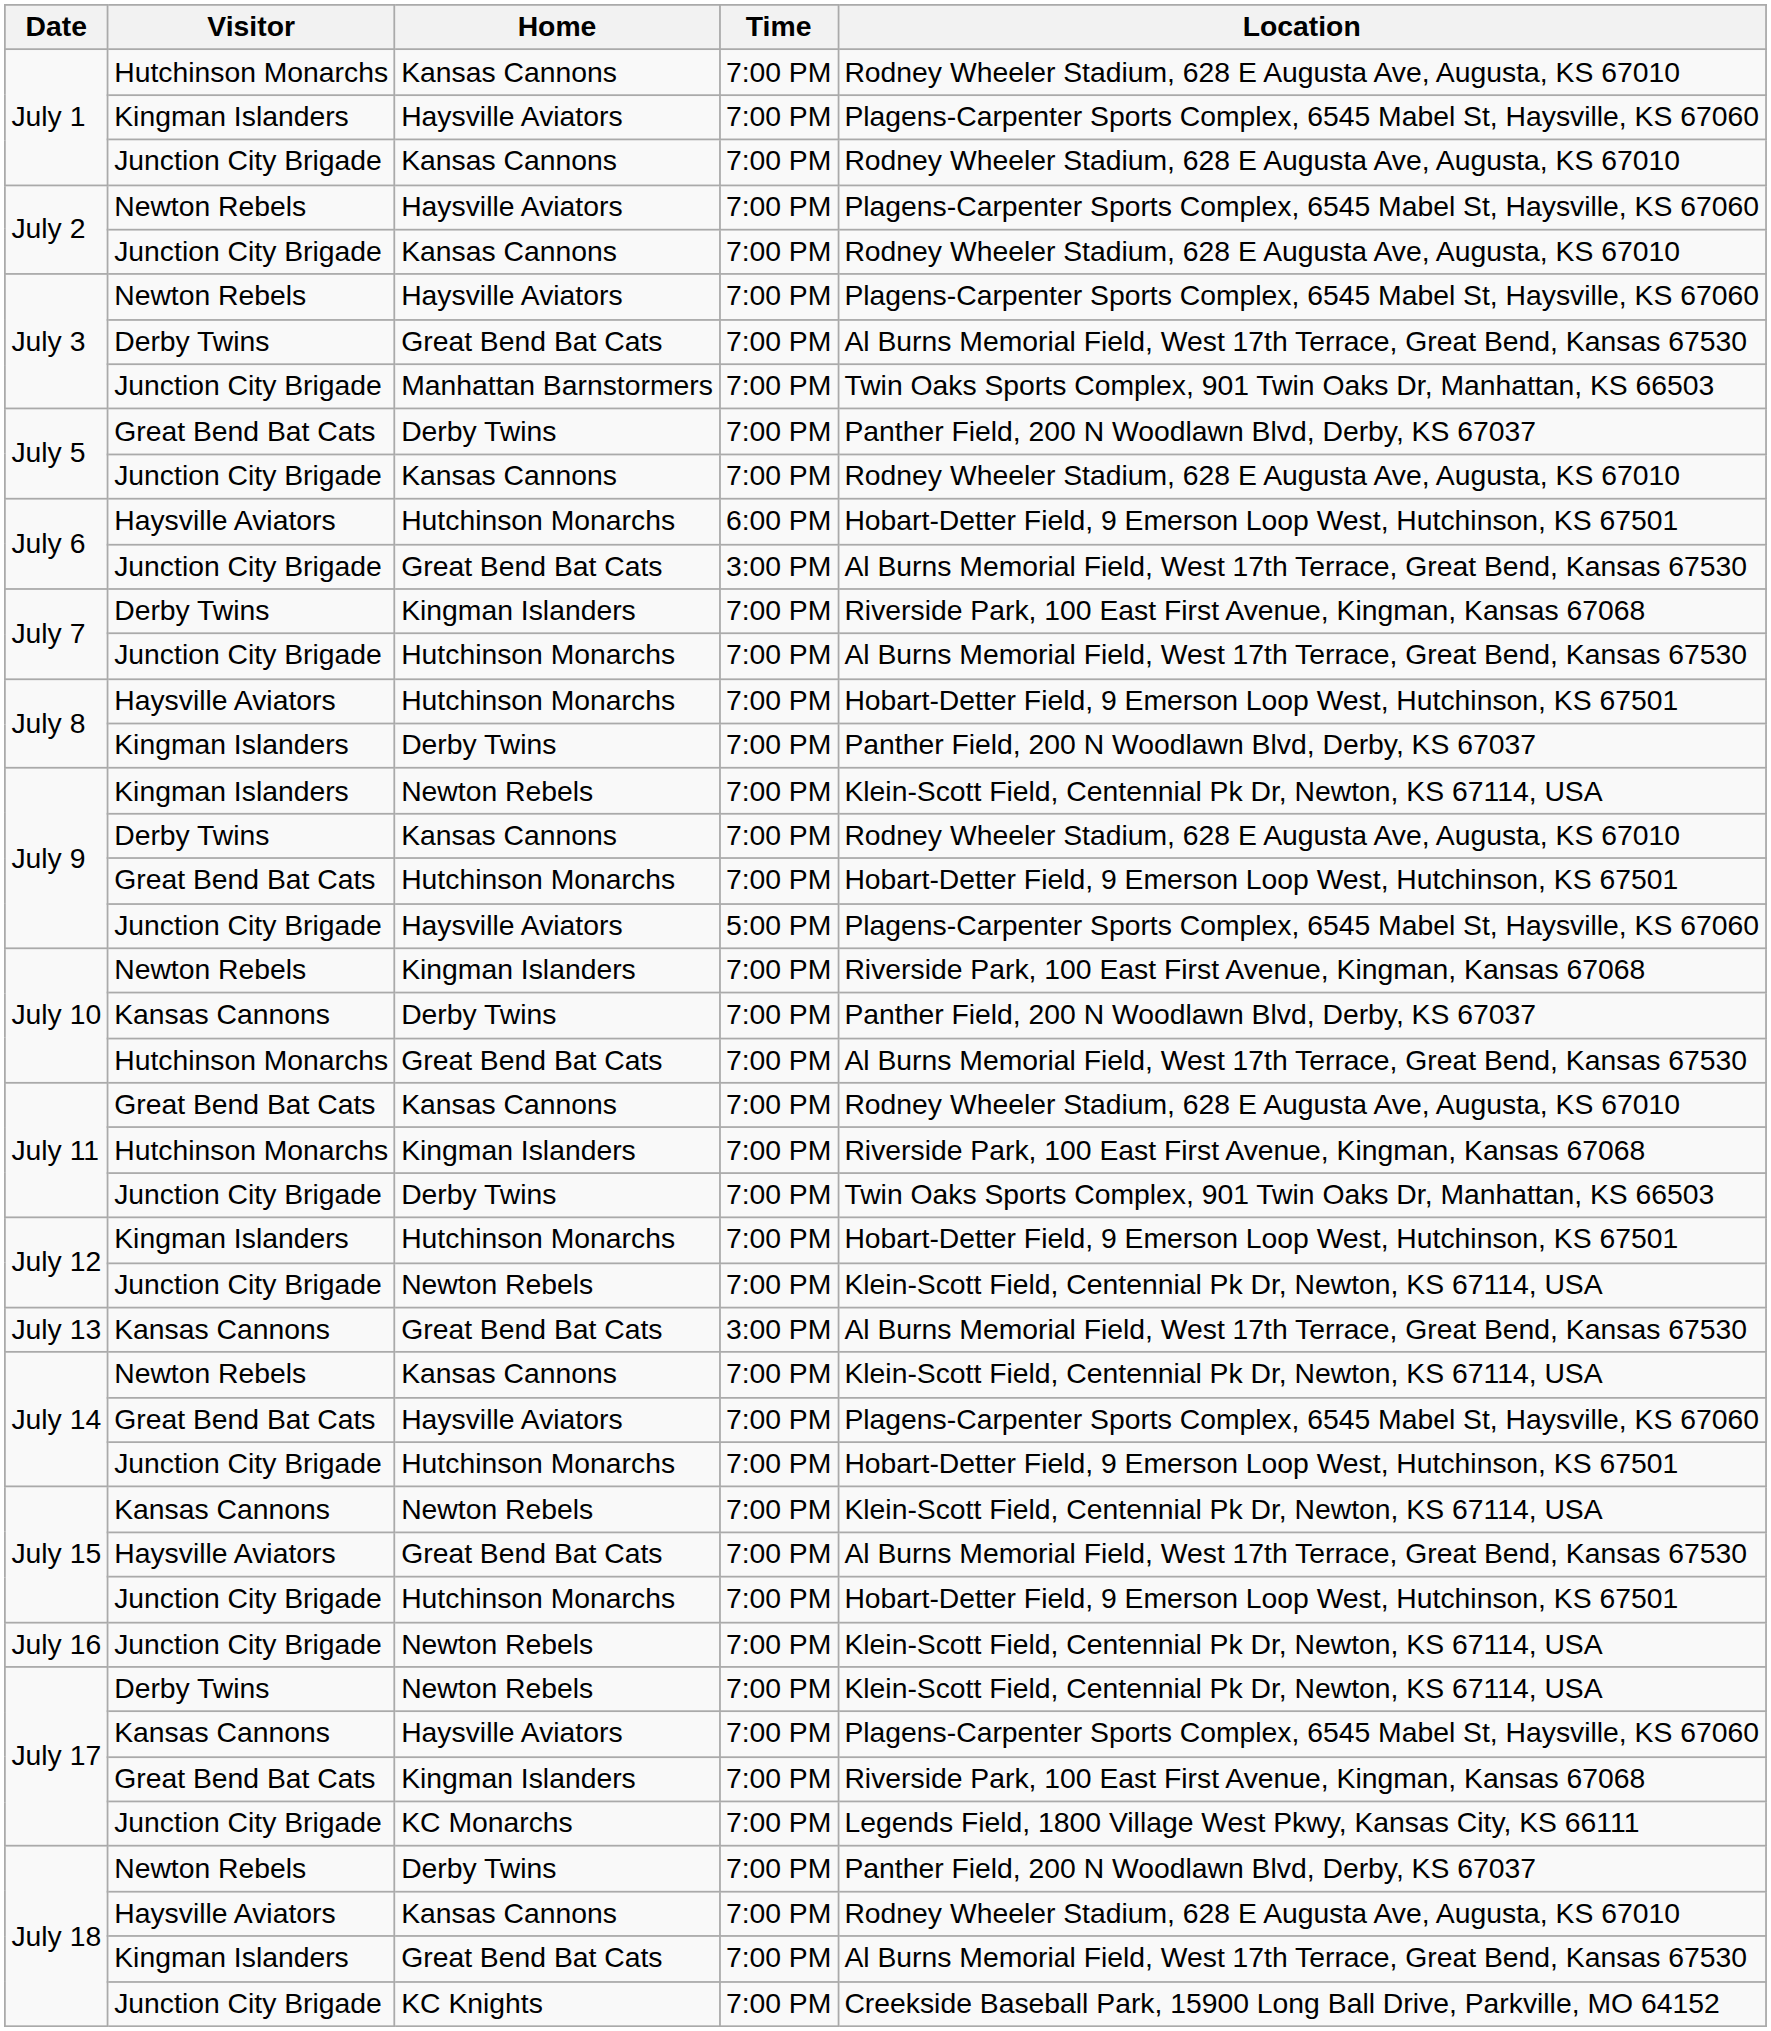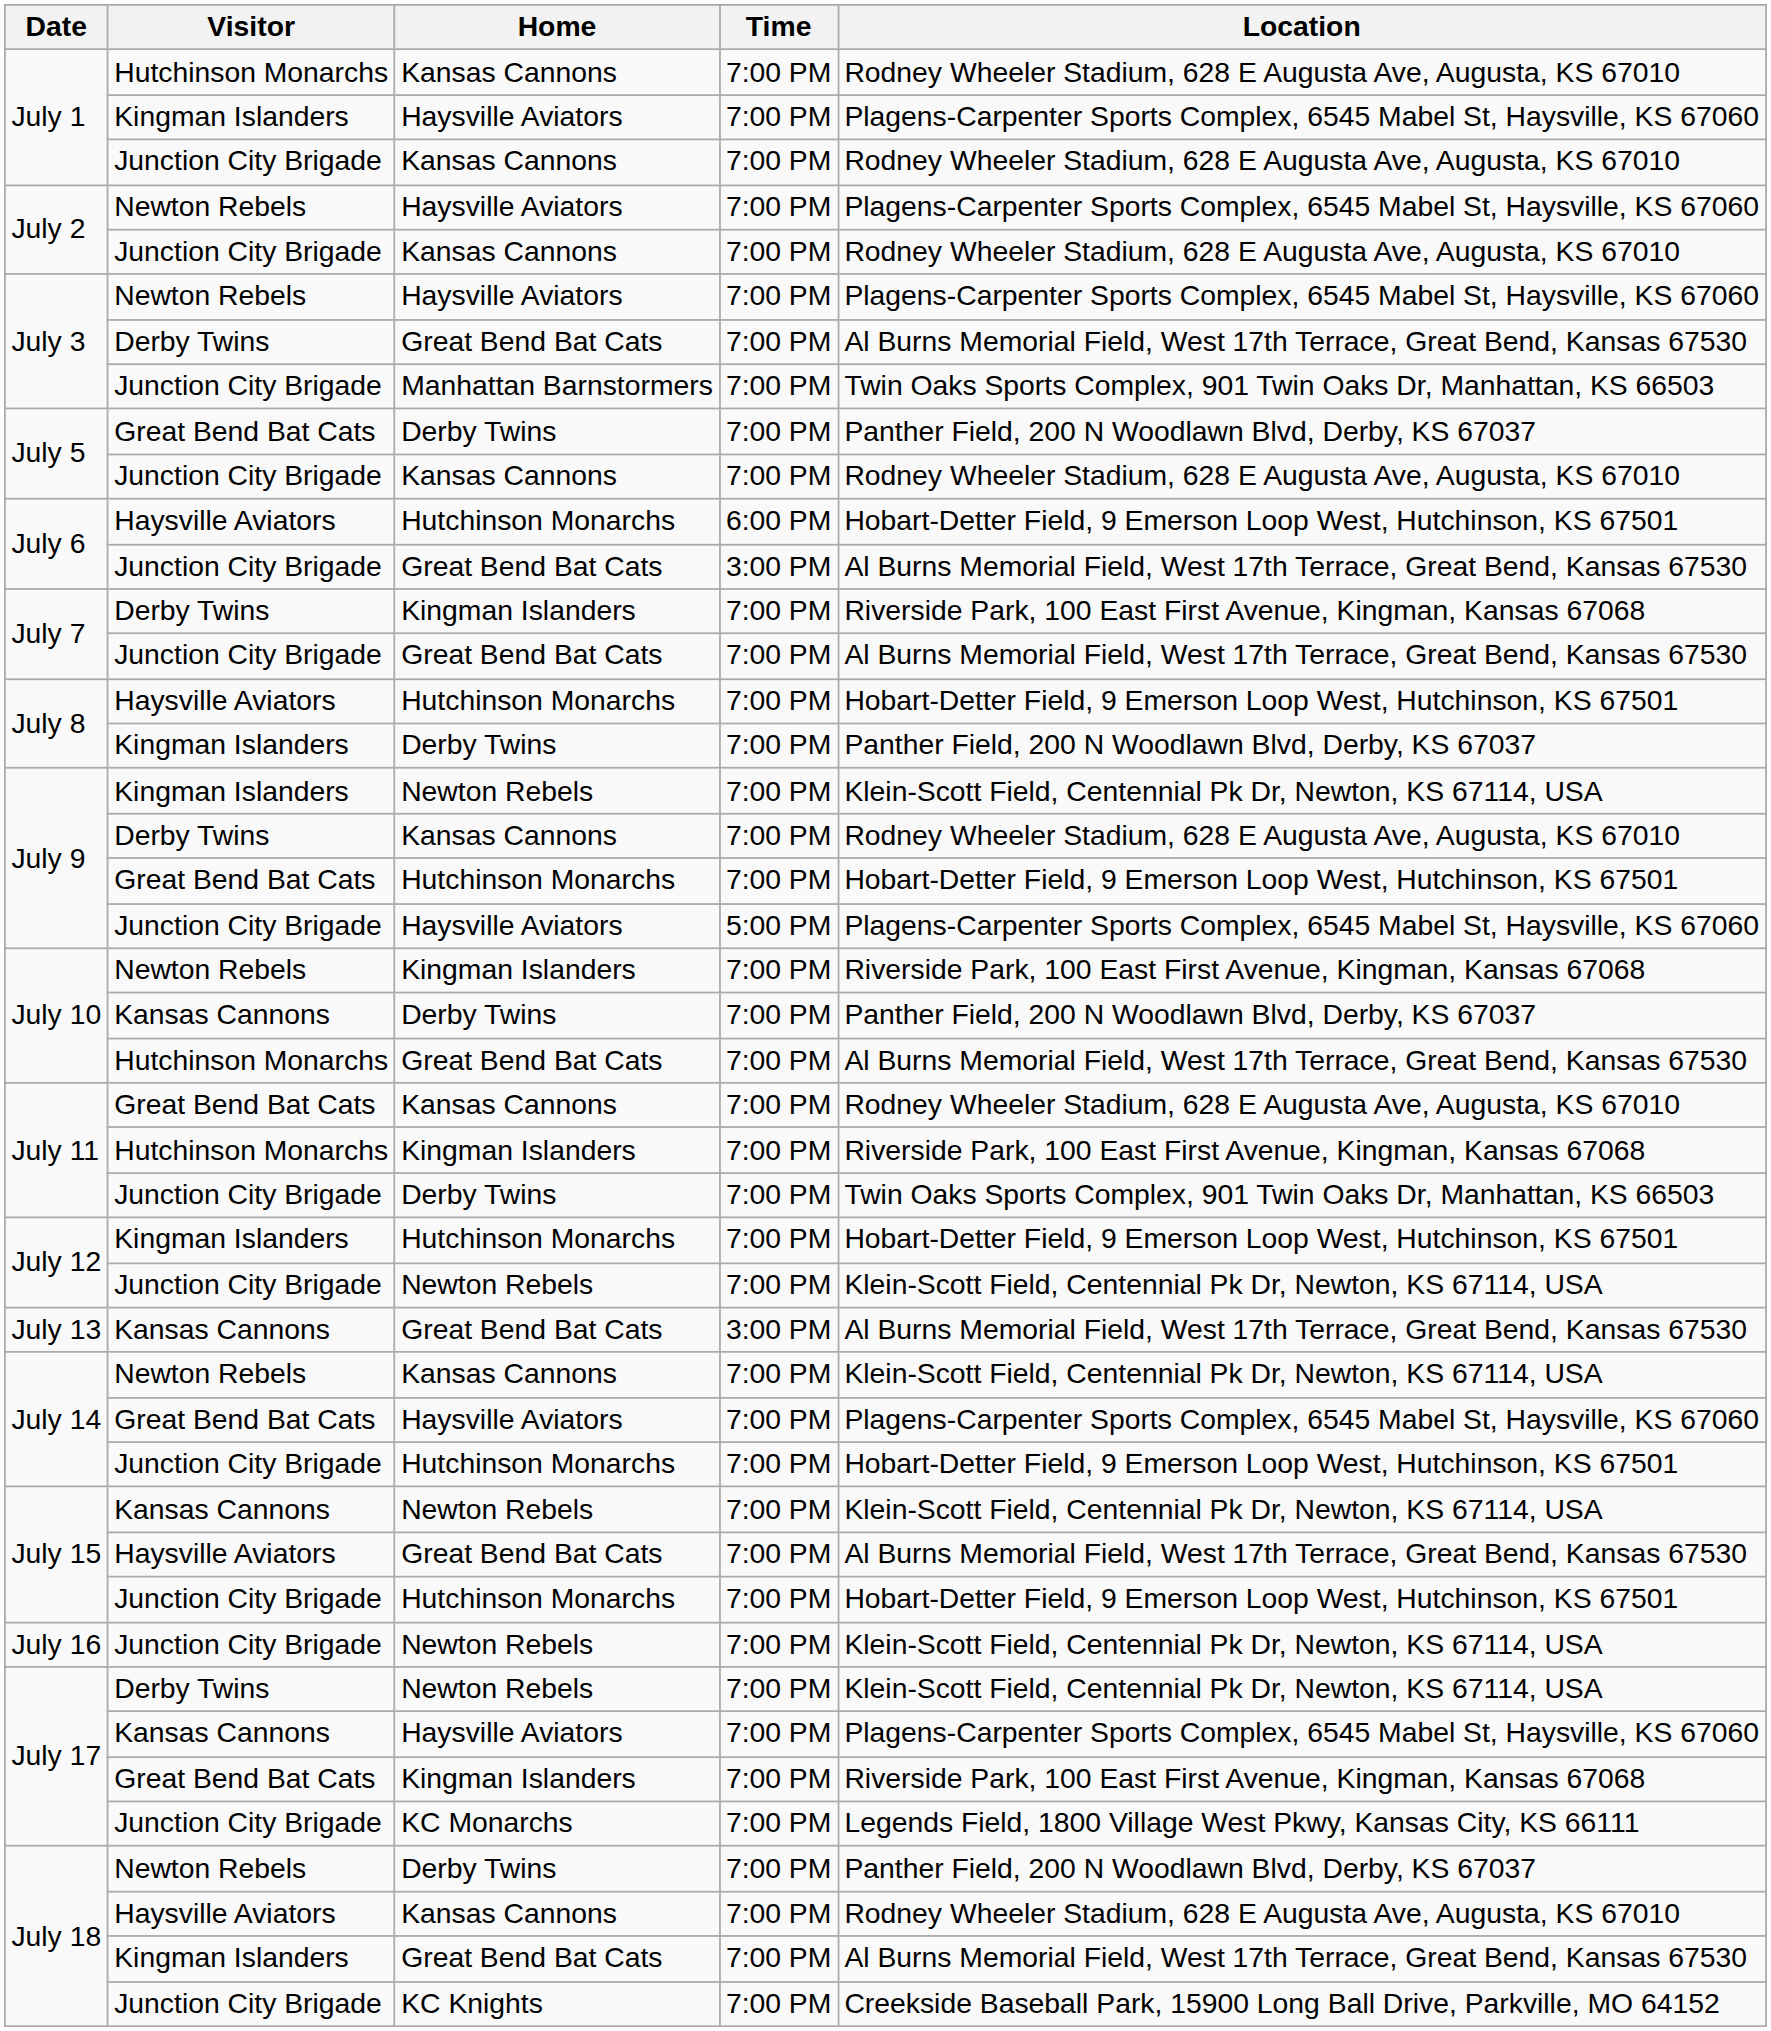 <table class="wikitable">
 <tr>
 <th>Date</th>
 <th>Visitor</th>
 <th>Home</th>
 <th>Time</th>
 <th>Location</th>
 </tr>
 <tr>
 <td rowspan="3">July 1</td>
 <td>Hutchinson Monarchs</td>
 <td>Kansas Cannons</td>
 <td>7:00 PM</td>
 <td>Rodney Wheeler Stadium, 628 E Augusta Ave, Augusta, KS 67010</td>
 </tr>
 <tr>
 <td>Kingman Islanders</td>
 <td>Haysville Aviators</td>
 <td>7:00 PM</td>
 <td>Plagens-Carpenter Sports Complex, 6545 Mabel St, Haysville, KS 67060</td>
 </tr>
 <tr>
 <td>Junction City Brigade</td>
 <td>Kansas Cannons</td>
 <td>7:00 PM</td>
 <td>Rodney Wheeler Stadium, 628 E Augusta Ave, Augusta, KS 67010</td>
 </tr>
 <tr>
 <td rowspan="2">July 2</td>
 <td>Newton Rebels</td>
 <td>Haysville Aviators</td>
 <td>7:00 PM</td>
 <td>Plagens-Carpenter Sports Complex, 6545 Mabel St, Haysville, KS 67060</td>
 </tr>
 <tr>
 <td>Junction City Brigade</td>
 <td>Kansas Cannons</td>
 <td>7:00 PM</td>
 <td>Rodney Wheeler Stadium, 628 E Augusta Ave, Augusta, KS 67010</td>
 </tr>
 <tr>
 <td rowspan="3">July 3</td>
 <td>Newton Rebels</td>
 <td>Haysville Aviators</td>
 <td>7:00 PM</td>
 <td>Plagens-Carpenter Sports Complex, 6545 Mabel St, Haysville, KS 67060</td>
 </tr>
 <tr>
 <td>Derby Twins</td>
 <td>Great Bend Bat Cats</td>
 <td>7:00 PM</td>
 <td>Al Burns Memorial Field, West 17th Terrace, Great Bend, Kansas 67530</td>
 </tr>
 <tr>
 <td>Junction City Brigade</td>
 <td>Manhattan Barnstormers</td>
 <td>7:00 PM</td>
 <td>Twin Oaks Sports Complex, 901 Twin Oaks Dr, Manhattan, KS 66503</td>
 </tr>
 <tr>
 <td rowspan="2">July 5</td>
 <td>Great Bend Bat Cats</td>
 <td>Derby Twins</td>
 <td>7:00 PM</td>
 <td>Panther Field, 200 N Woodlawn Blvd, Derby, KS 67037</td>
 </tr>
 <tr>
 <td>Junction City Brigade</td>
 <td>Kansas Cannons</td>
 <td>7:00 PM</td>
 <td>Rodney Wheeler Stadium, 628 E Augusta Ave, Augusta, KS 67010</td>
 </tr>
 <tr>
 <td rowspan="2">July 6</td>
 <td>Haysville Aviators</td>
 <td>Hutchinson Monarchs</td>
 <td>6:00 PM</td>
 <td>Hobart-Detter Field, 9 Emerson Loop West, Hutchinson, KS 67501</td>
 </tr>
 <tr>
 <td>Junction City Brigade</td>
 <td>Great Bend Bat Cats</td>
 <td>3:00 PM</td>
 <td>Al Burns Memorial Field, West 17th Terrace, Great Bend, Kansas 67530</td>
 </tr>
 <tr>
 <td rowspan="2">July 7</td>
 <td>Derby Twins</td>
 <td>Kingman Islanders</td>
 <td>7:00 PM</td>
 <td>Riverside Park, 100 East First Avenue, Kingman, Kansas 67068</td>
 </tr>
 <tr>
 <td>Junction City Brigade</td>
-<td>Hutchinson Monarchs</td>
+<td>Great Bend Bat Cats</td>
 <td>7:00 PM</td>
 <td>Al Burns Memorial Field, West 17th Terrace, Great Bend, Kansas 67530</td>
 </tr>
 <tr>
 <td rowspan="2">July 8</td>
 <td>Haysville Aviators</td>
 <td>Hutchinson Monarchs</td>
 <td>7:00 PM</td>
 <td>Hobart-Detter Field, 9 Emerson Loop West, Hutchinson, KS 67501</td>
 </tr>
 <tr>
 <td>Kingman Islanders</td>
 <td>Derby Twins</td>
 <td>7:00 PM</td>
 <td>Panther Field, 200 N Woodlawn Blvd, Derby, KS 67037</td>
 </tr>
 <tr>
 <td rowspan="4">July 9</td>
 <td>Kingman Islanders</td>
 <td>Newton Rebels</td>
 <td>7:00 PM</td>
 <td>Klein-Scott Field, Centennial Pk Dr, Newton, KS 67114, USA</td>
 </tr>
 <tr>
 <td>Derby Twins</td>
 <td>Kansas Cannons</td>
 <td>7:00 PM</td>
 <td>Rodney Wheeler Stadium, 628 E Augusta Ave, Augusta, KS 67010</td>
 </tr>
 <tr>
 <td>Great Bend Bat Cats</td>
 <td>Hutchinson Monarchs</td>
 <td>7:00 PM</td>
 <td>Hobart-Detter Field, 9 Emerson Loop West, Hutchinson, KS 67501</td>
 </tr>
 <tr>
 <td>Junction City Brigade</td>
 <td>Haysville Aviators</td>
 <td>5:00 PM</td>
 <td>Plagens-Carpenter Sports Complex, 6545 Mabel St, Haysville, KS 67060</td>
 </tr>
 <tr>
 <td rowspan="3">July 10</td>
 <td>Newton Rebels</td>
 <td>Kingman Islanders</td>
 <td>7:00 PM</td>
 <td>Riverside Park, 100 East First Avenue, Kingman, Kansas 67068</td>
 </tr>
 <tr>
 <td>Kansas Cannons</td>
 <td>Derby Twins</td>
 <td>7:00 PM</td>
 <td>Panther Field, 200 N Woodlawn Blvd, Derby, KS 67037</td>
 </tr>
 <tr>
 <td>Hutchinson Monarchs</td>
 <td>Great Bend Bat Cats</td>
 <td>7:00 PM</td>
 <td>Al Burns Memorial Field, West 17th Terrace, Great Bend, Kansas 67530</td>
 </tr>
 <tr>
 <td rowspan="3">July 11</td>
 <td>Great Bend Bat Cats</td>
 <td>Kansas Cannons</td>
 <td>7:00 PM</td>
 <td>Rodney Wheeler Stadium, 628 E Augusta Ave, Augusta, KS 67010</td>
 </tr>
 <tr>
 <td>Hutchinson Monarchs</td>
 <td>Kingman Islanders</td>
 <td>7:00 PM</td>
 <td>Riverside Park, 100 East First Avenue, Kingman, Kansas 67068</td>
 </tr>
 <tr>
 <td>Junction City Brigade</td>
 <td>Derby Twins</td>
 <td>7:00 PM</td>
 <td>Twin Oaks Sports Complex, 901 Twin Oaks Dr, Manhattan, KS 66503</td>
 </tr>
 <tr>
 <td rowspan="2">July 12</td>
 <td>Kingman Islanders</td>
 <td>Hutchinson Monarchs</td>
 <td>7:00 PM</td>
 <td>Hobart-Detter Field, 9 Emerson Loop West, Hutchinson, KS 67501</td>
 </tr>
 <tr>
 <td>Junction City Brigade</td>
 <td>Newton Rebels</td>
 <td>7:00 PM</td>
 <td>Klein-Scott Field, Centennial Pk Dr, Newton, KS 67114, USA</td>
 </tr>
 <tr>
 <td rowspan="1">July 13</td>
 <td>Kansas Cannons</td>
 <td>Great Bend Bat Cats</td>
 <td>3:00 PM</td>
 <td>Al Burns Memorial Field, West 17th Terrace, Great Bend, Kansas 67530</td>
 </tr>
 <tr>
 <td rowspan="3">July 14</td>
 <td>Newton Rebels</td>
 <td>Kansas Cannons</td>
 <td>7:00 PM</td>
 <td>Klein-Scott Field, Centennial Pk Dr, Newton, KS 67114, USA</td>
 </tr>
 <tr>
 <td>Great Bend Bat Cats</td>
 <td>Haysville Aviators</td>
 <td>7:00 PM</td>
 <td>Plagens-Carpenter Sports Complex, 6545 Mabel St, Haysville, KS 67060</td>
 </tr>
 <tr>
 <td>Junction City Brigade</td>
 <td>Hutchinson Monarchs</td>
 <td>7:00 PM</td>
 <td>Hobart-Detter Field, 9 Emerson Loop West, Hutchinson, KS 67501</td>
 </tr>
 <tr>
 <td rowspan="3">July 15</td>
 <td>Kansas Cannons</td>
 <td>Newton Rebels</td>
 <td>7:00 PM</td>
 <td>Klein-Scott Field, Centennial Pk Dr, Newton, KS 67114, USA</td>
 </tr>
 <tr>
 <td>Haysville Aviators</td>
 <td>Great Bend Bat Cats</td>
 <td>7:00 PM</td>
 <td>Al Burns Memorial Field, West 17th Terrace, Great Bend, Kansas 67530</td>
 </tr>
 <tr>
 <td>Junction City Brigade</td>
 <td>Hutchinson Monarchs</td>
 <td>7:00 PM</td>
 <td>Hobart-Detter Field, 9 Emerson Loop West, Hutchinson, KS 67501</td>
 </tr>
 <tr>
 <td rowspan="1">July 16</td>
 <td>Junction City Brigade</td>
 <td>Newton Rebels</td>
 <td>7:00 PM</td>
 <td>Klein-Scott Field, Centennial Pk Dr, Newton, KS 67114, USA</td>
 </tr>
 <tr>
 <td rowspan="4">July 17</td>
 <td>Derby Twins</td>
 <td>Newton Rebels</td>
 <td>7:00 PM</td>
 <td>Klein-Scott Field, Centennial Pk Dr, Newton, KS 67114, USA</td>
 </tr>
 <tr>
 <td>Kansas Cannons</td>
 <td>Haysville Aviators</td>
 <td>7:00 PM</td>
 <td>Plagens-Carpenter Sports Complex, 6545 Mabel St, Haysville, KS 67060</td>
 </tr>
 <tr>
 <td>Great Bend Bat Cats</td>
 <td>Kingman Islanders</td>
 <td>7:00 PM</td>
 <td>Riverside Park, 100 East First Avenue, Kingman, Kansas 67068</td>
 </tr>
 <tr>
 <td>Junction City Brigade</td>
 <td>KC Monarchs</td>
 <td>7:00 PM</td>
 <td>Legends Field, 1800 Village West Pkwy, Kansas City, KS 66111</td>
 </tr>
 <tr>
 <td rowspan="4">July 18</td>
 <td>Newton Rebels</td>
 <td>Derby Twins</td>
 <td>7:00 PM</td>
 <td>Panther Field, 200 N Woodlawn Blvd, Derby, KS 67037</td>
 </tr>
 <tr>
 <td>Haysville Aviators</td>
 <td>Kansas Cannons</td>
 <td>7:00 PM</td>
 <td>Rodney Wheeler Stadium, 628 E Augusta Ave, Augusta, KS 67010</td>
 </tr>
 <tr>
 <td>Kingman Islanders</td>
 <td>Great Bend Bat Cats</td>
 <td>7:00 PM</td>
 <td>Al Burns Memorial Field, West 17th Terrace, Great Bend, Kansas 67530</td>
 </tr>
 <tr>
 <td>Junction City Brigade</td>
 <td>KC Knights</td>
 <td>7:00 PM</td>
 <td>Creekside Baseball Park, 15900 Long Ball Drive, Parkville, MO 64152</td>
 </tr>
 </table>
